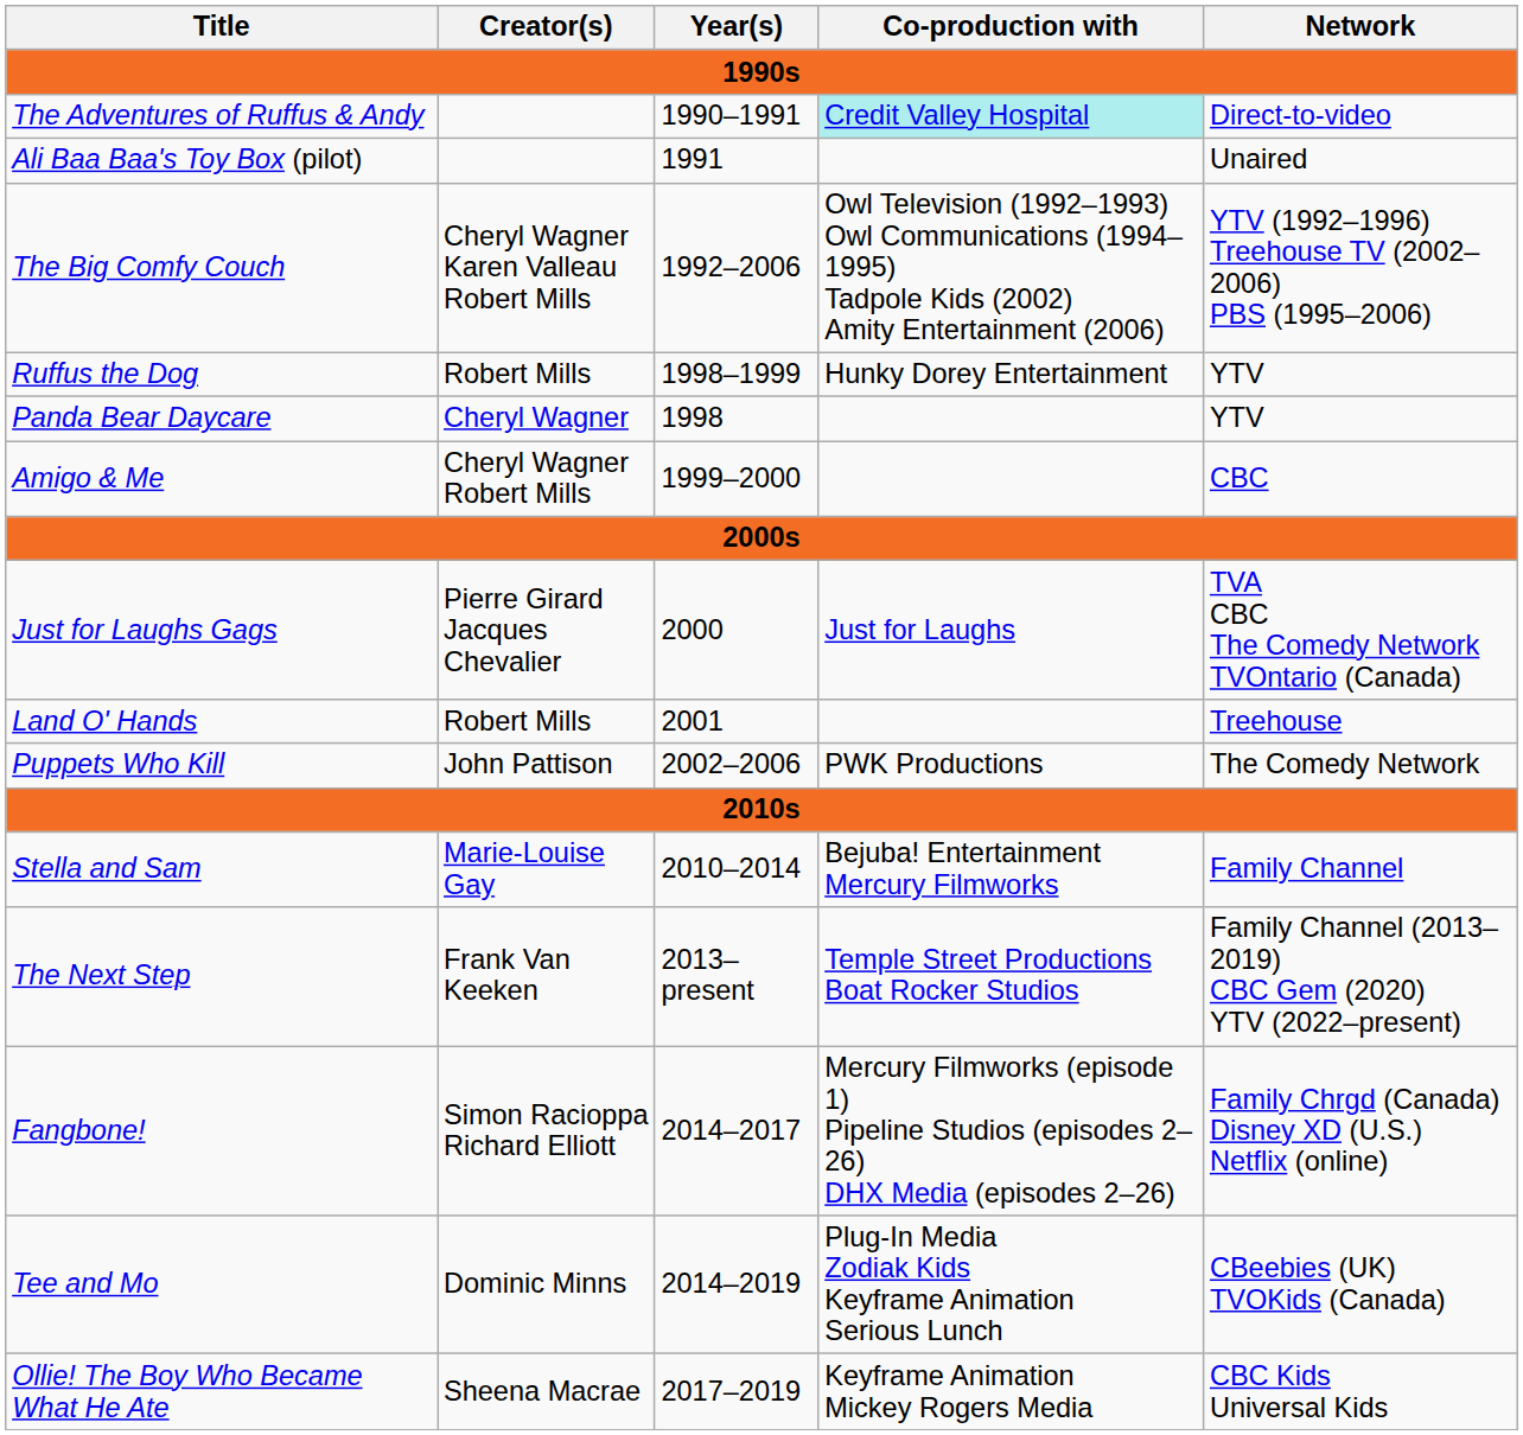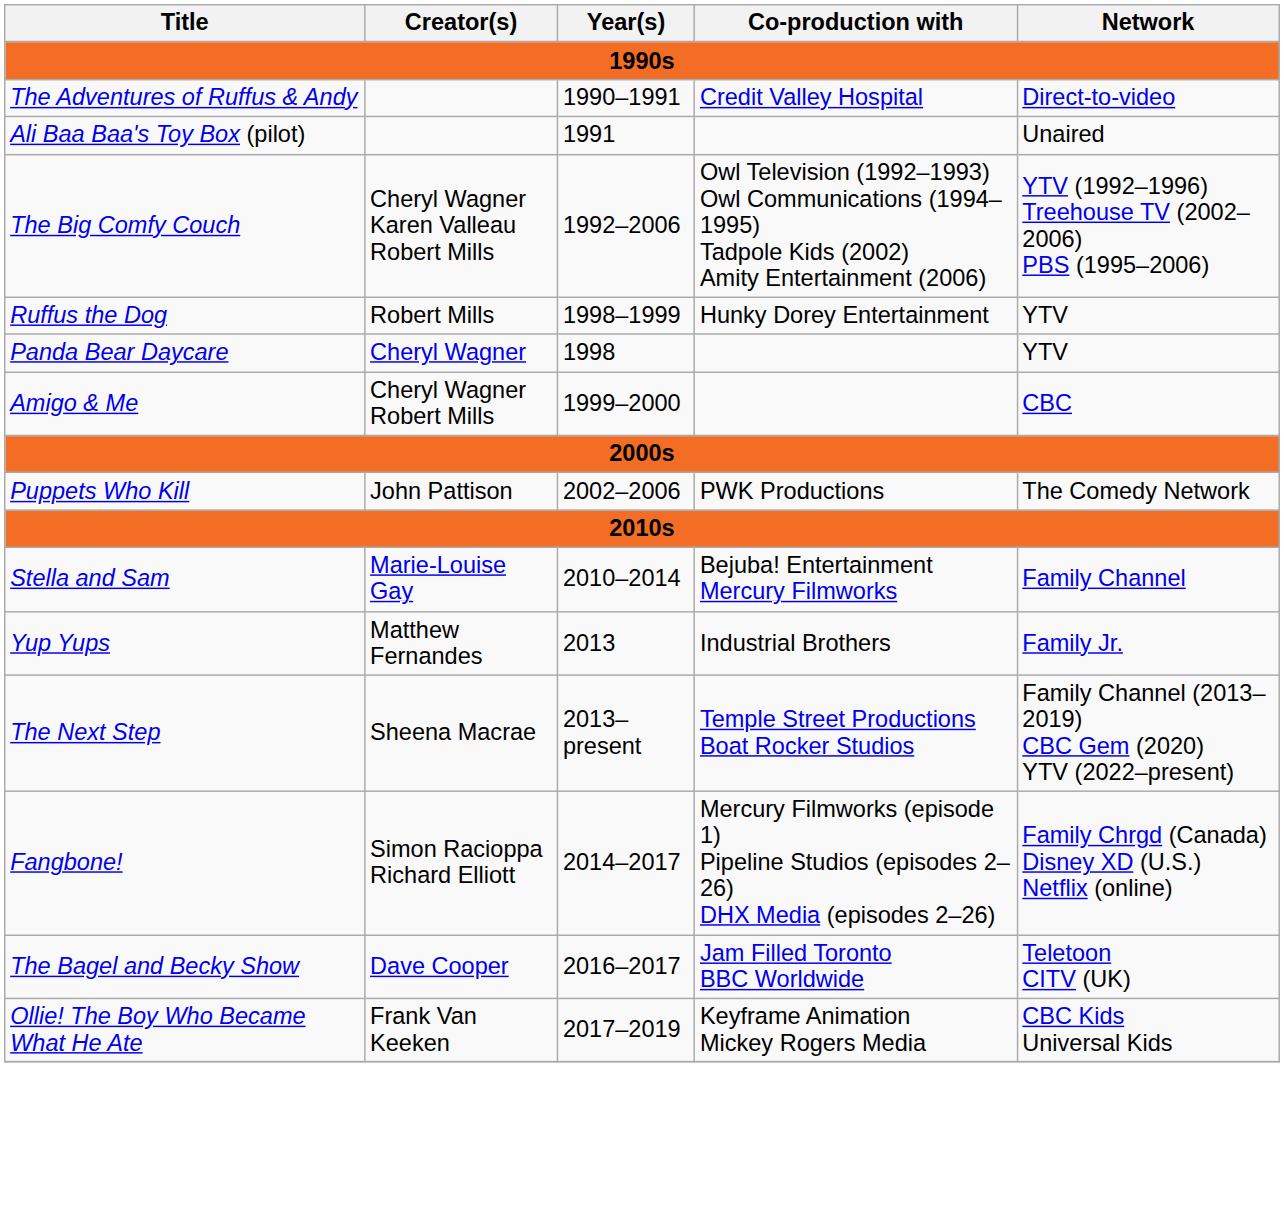 <table class="wikitable sortable">
 <tr>
 <th>Title</th>
 <th>Creator(s)</th>
 <th>Year(s)</th>
 <th>Co-production with</th>
 <th>Network</th>
 </tr>
 <tr>
 <th colspan="5" style="background-color:#F46D25;">1990s</th>
 </tr>
 <tr>
 <td><em><a href='#'>The Adventures of Ruffus & Andy</a></em></td>
 <td></td>
 <td>1990–1991</td>
-<td style="background: paleturquoise;"><a href='#'>Credit Valley Hospital</a></td>
+<td><a href='#'>Credit Valley Hospital</a></td>
 <td><a href='#'>Direct-to-video</a></td>
 </tr>
 <tr>
 <td><em><a href='#'>Ali Baa Baa's Toy Box</a></em> (pilot)</td>
 <td></td>
 <td>1991</td>
 <td></td>
 <td>Unaired</td>
 </tr>
 <tr>
 <td><em><a href='#'>The Big Comfy Couch</a></em></td>
 <td>Cheryl Wagner<br>Karen Valleau<br>Robert Mills</td>
 <td>1992–2006</td>
 <td>Owl Television (1992–1993)<br>Owl Communications (1994–1995)<br>Tadpole Kids (2002)<br>Amity Entertainment (2006)</td>
 <td><a href='#'>YTV</a> (1992–1996)<br><a href='#'>Treehouse TV</a> (2002–2006)<br><a href='#'>PBS</a> (1995–2006)</td>
 </tr>
 <tr>
 <td><em><a href='#'>Ruffus the Dog</a></em></td>
 <td>Robert Mills</td>
 <td>1998–1999</td>
 <td>Hunky Dorey Entertainment</td>
 <td>YTV</td>
 </tr>
 <tr>
 <td><em><a href='#'>Panda Bear Daycare</a></em></td>
 <td><a href='#'>Cheryl Wagner</a></td>
 <td>1998</td>
 <td></td>
 <td>YTV</td>
 </tr>
 <tr>
 <td><em><a href='#'>Amigo & Me</a></em></td>
 <td>Cheryl Wagner<br>Robert Mills</td>
 <td>1999–2000</td>
 <td></td>
 <td><a href='#'>CBC</a></td>
 </tr>
 <tr>
 <th colspan="5" style="background-color:#F46D25;">2000s</th>
 </tr>
 <tr>
-<td><em><a href='#'>Just for Laughs Gags</a></em></td>
-<td>Pierre Girard<br>Jacques Chevalier</td>
-<td>2000</td>
-<td><a href='#'>Just for Laughs</a></td>
-<td><a href='#'>TVA</a><br>CBC<br><a href='#'>The Comedy Network</a><br><a href='#'>TVOntario</a> (Canada)</td>
-</tr>
-<tr>
-<td><em><a href='#'>Land O' Hands</a></em></td>
-<td>Robert Mills</td>
-<td>2001</td>
-<td></td>
-<td><a href='#'>Treehouse</a></td>
-</tr>
-<tr>
 <td><em><a href='#'>Puppets Who Kill</a></em></td>
 <td>John Pattison</td>
 <td>2002–2006</td>
 <td>PWK Productions</td>
 <td>The Comedy Network</td>
 </tr>
 <tr>
 <th colspan="5" style="background-color:#F46D25;">2010s</th>
 </tr>
 <tr>
 <td><em><a href='#'>Stella and Sam</a></em></td>
 <td><a href='#'>Marie-Louise Gay</a></td>
 <td>2010–2014</td>
 <td>Bejuba! Entertainment<br><a href='#'>Mercury Filmworks</a></td>
 <td><a href='#'>Family Channel</a></td>
 </tr>
 <tr>
+<td><em><a href='#'>Yup Yups</a></em></td>
+<td>Matthew Fernandes</td>
+<td>2013</td>
+<td>Industrial Brothers</td>
+<td><a href='#'>Family Jr.</a></td>
+</tr>
+<tr>
 <td><em><a href='#'>The Next Step</a></em></td>
-<td>Frank Van Keeken</td>
+<td>Sheena Macrae</td>
 <td>2013–present</td>
 <td><a href='#'>Temple Street Productions</a><br><a href='#'>Boat Rocker Studios</a></td>
 <td>Family Channel (2013–2019)<br><a href='#'>CBC Gem</a> (2020)<br>YTV (2022–present)</td>
 </tr>
 <tr>
 <td><em><a href='#'>Fangbone!</a></em></td>
 <td>Simon Racioppa<br>Richard Elliott</td>
 <td>2014–2017</td>
 <td>Mercury Filmworks (episode 1)<br>Pipeline Studios (episodes 2–26)<br><a href='#'>DHX Media</a> (episodes 2–26)</td>
 <td><a href='#'>Family Chrgd</a> (Canada)<br><a href='#'>Disney XD</a> (U.S.)<br><a href='#'>Netflix</a> (online)</td>
 </tr>
 <tr>
-<td><em><a href='#'>Tee and Mo</a></em></td>
-<td>Dominic Minns</td>
-<td>2014–2019</td>
-<td>Plug-In Media<br><a href='#'>Zodiak Kids</a><br>Keyframe Animation<br>Serious Lunch</td>
-<td><a href='#'>CBeebies</a> (UK)<br><a href='#'>TVOKids</a> (Canada)</td>
+<td><em><a href='#'>The Bagel and Becky Show</a></em></td>
+<td><a href='#'>Dave Cooper</a></td>
+<td>2016–2017</td>
+<td><a href='#'>Jam Filled Toronto</a><br><a href='#'>BBC Worldwide</a></td>
+<td><a href='#'>Teletoon</a><br><a href='#'>CITV</a> (UK)</td>
 </tr>
 <tr>
 <td><em><a href='#'>Ollie! The Boy Who Became What He Ate</a></em></td>
-<td>Sheena Macrae</td>
+<td>Frank Van Keeken</td>
 <td>2017–2019</td>
 <td>Keyframe Animation<br>Mickey Rogers Media</td>
 <td><a href='#'>CBC Kids</a><br>Universal Kids</td>
 </tr>
 <tr>
 </tr>
 </table>
